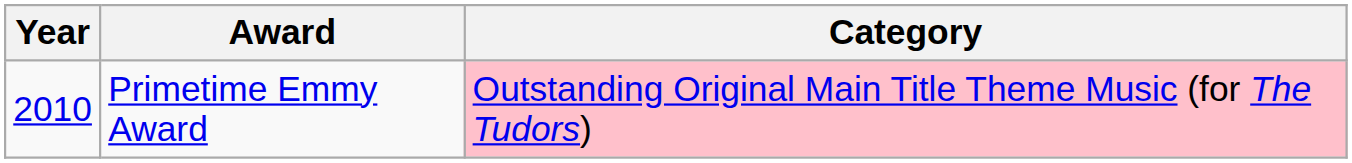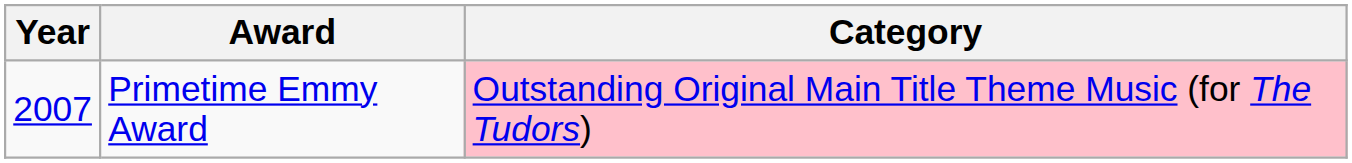 <table class="wikitable">
 <tr>
 <th>Year</th>
 <th>Award</th>
 <th>Category</th>
 </tr>
 <tr>
-<td><a href='#'>2010</a></td>
+<td><a href='#'>2007</a></td>
 <td><a href='#'>Primetime Emmy Award</a></td>
 <td style="background: pink;"><a href='#'>Outstanding Original Main Title Theme Music</a> (for <em><a href='#'>The Tudors</a></em>)</td>
 </tr>
 </table>
